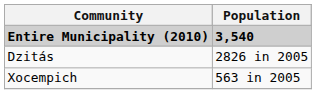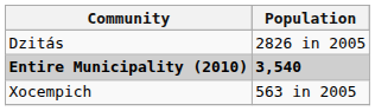 <table class="wikitable">
 <tr style="background:#111111; color:#111111;">
 <th><strong>Community</strong></th>
 <th><strong>Population</strong></th>
 </tr>
+<tr>
+<td>Dzitás</td>
+<td>2826 in 2005</td>
+</tr>
 <tr style="background:#CFCFCF;">
 <td><strong>Entire Municipality (2010)</strong></td>
 <td><strong>3,540</strong></td>
-</tr>
-<tr>
-<td>Dzitás</td>
-<td>2826 in 2005</td>
 </tr>
 <tr>
 <td>Xocempich</td>
 <td>563  in 2005</td>
 </tr>
 <tr>
 </tr>
 </table>
